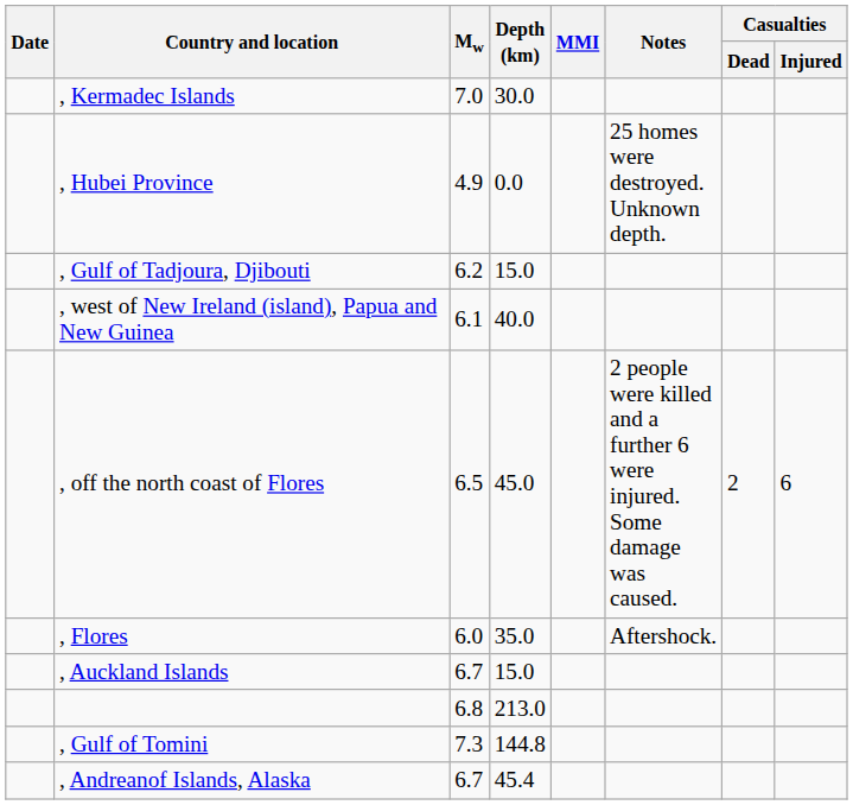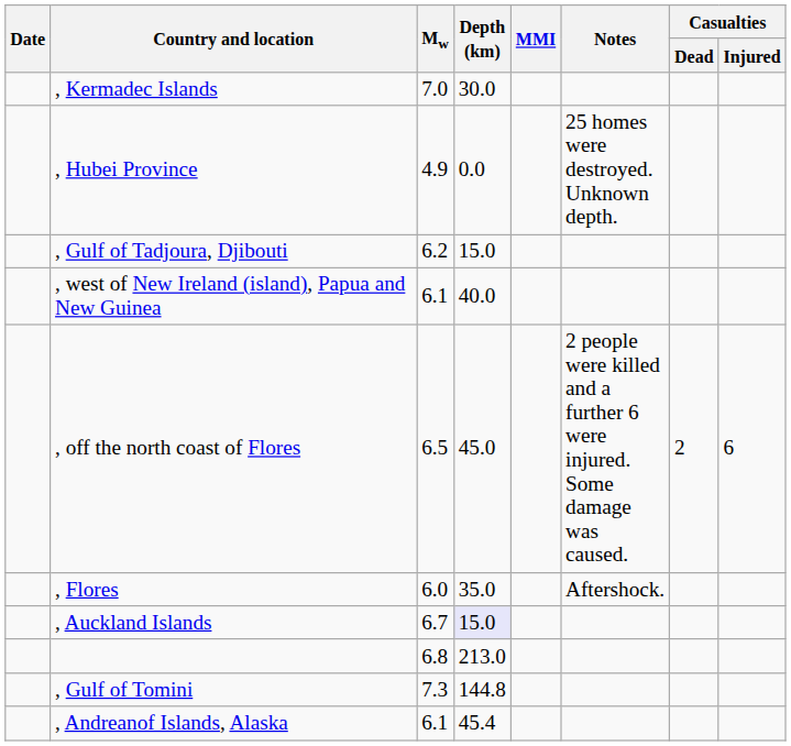 <table class="wikitable sortable sort-under" style="border:1px black; margin-left:1em;">
 <tr>
 <th rowspan="2"><small>Date</small></th>
 <th rowspan="2" style="width: 310px"><small>Country and location</small></th>
 <th rowspan="2"><small>M<sub>w</sub></small></th>
 <th rowspan="2"><small>Depth (km)</small></th>
 <th rowspan="2"><small><a href='#'>MMI</a></small></th>
 <th rowspan="2" class="unsortable"><small>Notes</small></th>
 <th colspan="2"><small>Casualties</small></th>
 </tr>
 <tr>
 <th><small>Dead</small></th>
 <th><small>Injured</small></th>
 </tr>
 <tr>
 <td></td>
 <td>, <a href='#'>Kermadec Islands</a></td>
 <td>7.0</td>
 <td>30.0</td>
 <td></td>
 <td></td>
 <td></td>
 <td></td>
 </tr>
 <tr>
 <td></td>
 <td>, <a href='#'>Hubei Province</a></td>
 <td>4.9</td>
 <td>0.0</td>
 <td></td>
 <td>25 homes were destroyed. Unknown depth.</td>
 <td></td>
 <td></td>
 </tr>
 <tr>
 <td></td>
 <td>, <a href='#'>Gulf of Tadjoura</a>, <a href='#'>Djibouti</a></td>
 <td>6.2</td>
 <td>15.0</td>
 <td></td>
 <td></td>
 <td></td>
 <td></td>
 </tr>
 <tr>
 <td></td>
 <td>, west of <a href='#'>New Ireland (island)</a>, <a href='#'>Papua and New Guinea</a></td>
 <td>6.1</td>
 <td>40.0</td>
 <td></td>
 <td></td>
 <td></td>
 <td></td>
 </tr>
 <tr>
 <td></td>
 <td>, off the north coast of <a href='#'>Flores</a></td>
 <td>6.5</td>
 <td>45.0</td>
 <td></td>
 <td>2 people were killed and a further 6 were injured. Some damage was caused.</td>
 <td>2</td>
 <td>6</td>
 </tr>
 <tr>
 <td></td>
 <td>, <a href='#'>Flores</a></td>
 <td>6.0</td>
 <td>35.0</td>
 <td></td>
 <td>Aftershock.</td>
 <td></td>
 <td></td>
 </tr>
 <tr>
 <td></td>
 <td>, <a href='#'>Auckland Islands</a></td>
 <td>6.7</td>
-<td>15.0</td>
+<td style="background: lavender;">15.0</td>
 <td></td>
 <td></td>
 <td></td>
 <td></td>
 </tr>
 <tr>
 <td></td>
 <td></td>
 <td>6.8</td>
 <td>213.0</td>
 <td></td>
 <td></td>
 <td></td>
 <td></td>
 </tr>
 <tr>
 <td></td>
 <td>, <a href='#'>Gulf of Tomini</a></td>
 <td>7.3</td>
 <td>144.8</td>
 <td></td>
 <td></td>
 <td></td>
 <td></td>
 </tr>
 <tr>
 <td></td>
 <td>, <a href='#'>Andreanof Islands</a>, <a href='#'>Alaska</a></td>
-<td>6.7</td>
+<td>6.1</td>
 <td>45.4</td>
 <td></td>
 <td></td>
 <td></td>
 <td></td>
 </tr>
 </table>
